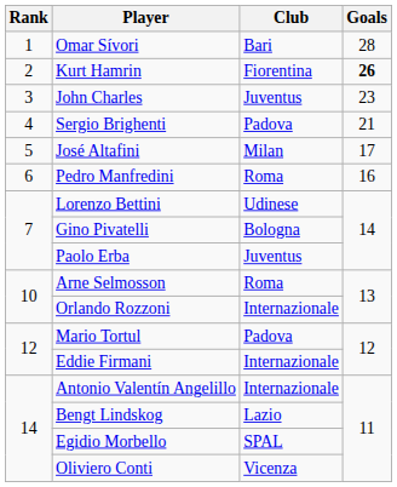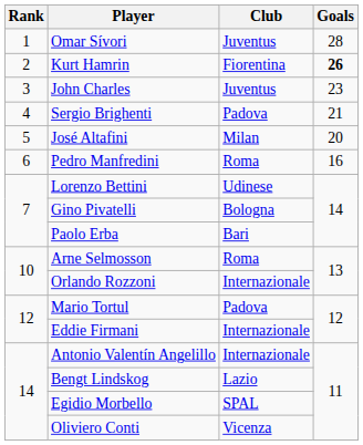 <table class="wikitable" style="text-align:center">
 <tr>
 <th>Rank</th>
 <th>Player</th>
 <th>Club</th>
 <th>Goals</th>
 </tr>
 <tr>
 <td>1</td>
 <td align="left">  <a href='#'>Omar Sívori</a></td>
-<td align="left"><a href='#'>Bari</a></td>
+<td align="left"><a href='#'>Juventus</a></td>
 <td>28</td>
 </tr>
 <tr>
 <td>2</td>
 <td align="left"> <a href='#'>Kurt Hamrin</a></td>
 <td align="left"><a href='#'>Fiorentina</a></td>
 <td><strong>26</strong></td>
 </tr>
 <tr>
 <td>3</td>
 <td align="left"> <a href='#'>John Charles</a></td>
 <td align="left"><a href='#'>Juventus</a></td>
 <td>23</td>
 </tr>
 <tr>
 <td>4</td>
 <td align="left"> <a href='#'>Sergio Brighenti</a></td>
 <td align="left"><a href='#'>Padova</a></td>
 <td>21</td>
 </tr>
 <tr>
 <td>5</td>
 <td align="left">  <a href='#'>José Altafini</a></td>
 <td align="left"><a href='#'>Milan</a></td>
-<td>17</td>
+<td>20</td>
 </tr>
 <tr>
 <td>6</td>
 <td align="left"> <a href='#'>Pedro Manfredini</a></td>
 <td align="left"><a href='#'>Roma</a></td>
 <td>16</td>
 </tr>
 <tr>
 <td rowspan="3">7</td>
 <td align="left"> <a href='#'>Lorenzo Bettini</a></td>
 <td align="left"><a href='#'>Udinese</a></td>
 <td rowspan="3">14</td>
 </tr>
 <tr>
 <td align="left"> <a href='#'>Gino Pivatelli</a></td>
 <td align="left"><a href='#'>Bologna</a></td>
 </tr>
 <tr>
 <td align="left"> <a href='#'>Paolo Erba</a></td>
-<td align="left"><a href='#'>Juventus</a></td>
+<td align="left"><a href='#'>Bari</a></td>
 </tr>
 <tr>
 <td rowspan="2">10</td>
 <td align="left"> <a href='#'>Arne Selmosson</a></td>
 <td align="left"><a href='#'>Roma</a></td>
 <td rowspan="2">13</td>
 </tr>
 <tr>
 <td align="left"> <a href='#'>Orlando Rozzoni</a></td>
 <td align="left"><a href='#'>Internazionale</a></td>
 </tr>
 <tr>
 <td rowspan="2">12</td>
 <td align="left"> <a href='#'>Mario Tortul</a></td>
 <td align="left"><a href='#'>Padova</a></td>
 <td rowspan="2">12</td>
 </tr>
 <tr>
 <td align="left"> <a href='#'>Eddie Firmani</a></td>
 <td align="left"><a href='#'>Internazionale</a></td>
 </tr>
 <tr>
 <td rowspan="4">14</td>
 <td align="left">  <a href='#'>Antonio Valentín Angelillo</a></td>
 <td align="left"><a href='#'>Internazionale</a></td>
 <td rowspan="4">11</td>
 </tr>
 <tr>
 <td align="left"> <a href='#'>Bengt Lindskog</a></td>
 <td align="left"><a href='#'>Lazio</a></td>
 </tr>
 <tr>
 <td align="left"> <a href='#'>Egidio Morbello</a></td>
 <td align="left"><a href='#'>SPAL</a></td>
 </tr>
 <tr>
 <td align="left"> <a href='#'>Oliviero Conti</a></td>
 <td align="left"><a href='#'>Vicenza</a></td>
 </tr>
 </table>
